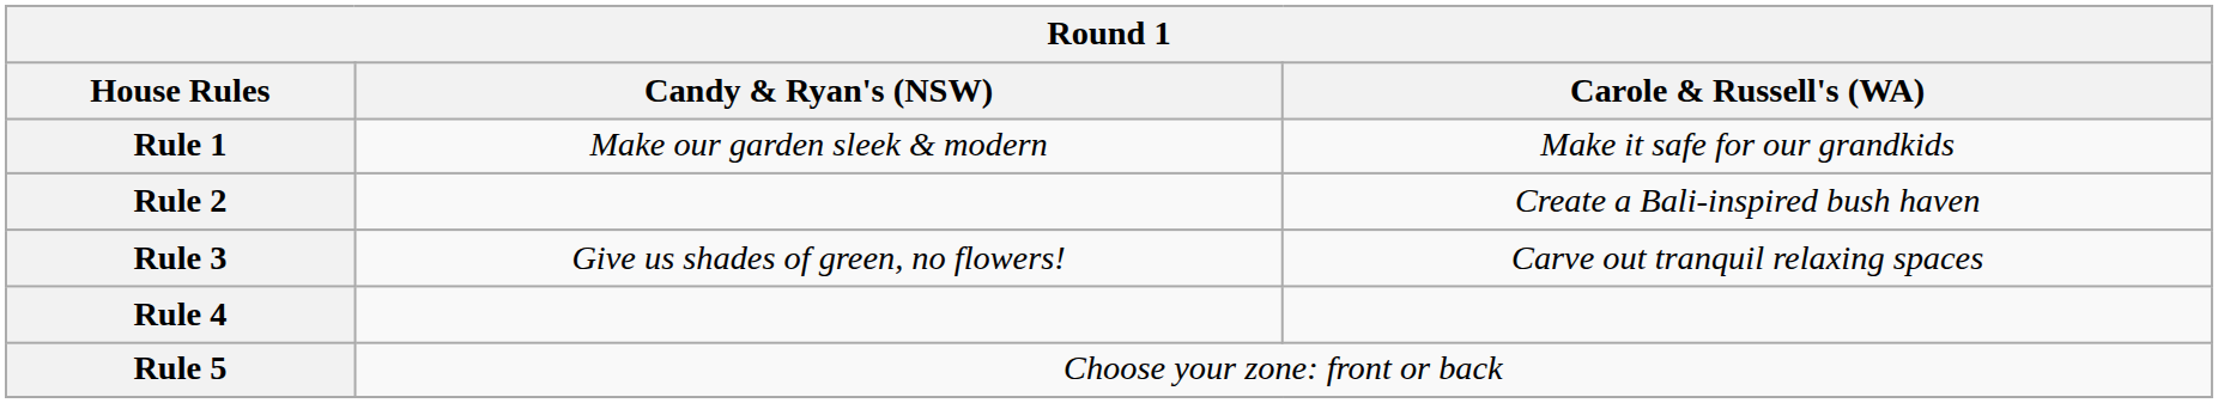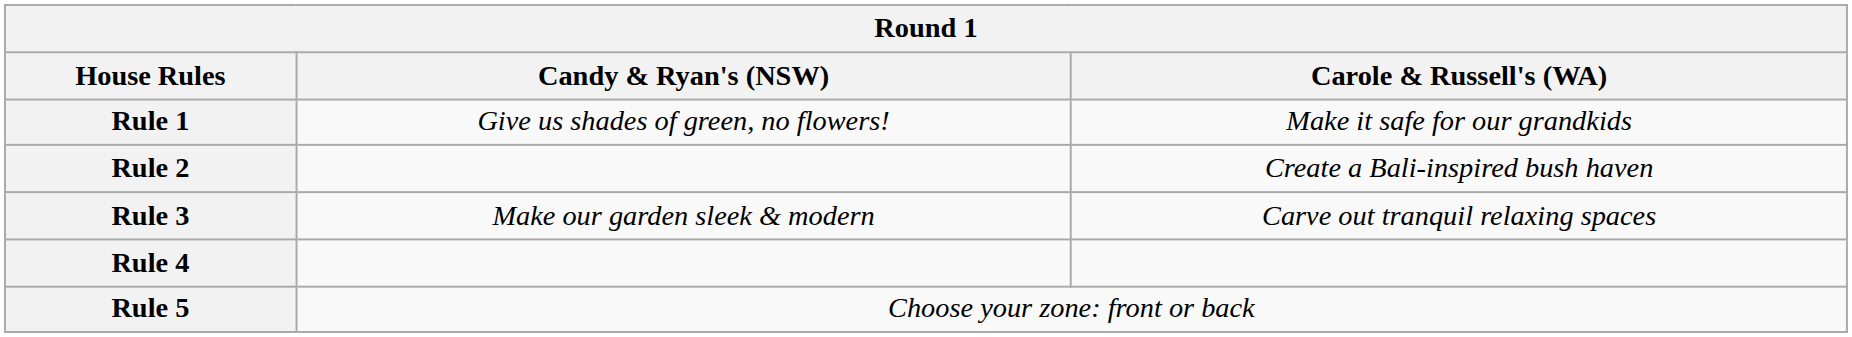 <table class="wikitable plainrowheaders" style="text-align:center; font-size:90%; width:65em;">
 <tr>
 <th colspan="3" >Round 1</th>
 </tr>
 <tr>
 <th style="width:15%;">House Rules</th>
 <th style="width:40%;">Candy & Ryan's (NSW)</th>
 <th style="width:40%;">Carole & Russell's (WA)</th>
 </tr>
 <tr>
 <th>Rule 1</th>
-<td><em>Make our garden sleek & modern</em></td>
+<td><em>Give us shades of green, no flowers!</em></td>
 <td><em>Make it safe for our grandkids</em></td>
 </tr>
 <tr>
 <th>Rule 2</th>
 <td></td>
 <td><em>Create a Bali-inspired bush haven</em></td>
 </tr>
 <tr>
 <th>Rule 3</th>
-<td><em>Give us shades of green, no flowers!</em></td>
+<td><em>Make our garden sleek & modern</em></td>
 <td><em>Carve out tranquil relaxing spaces</em></td>
 </tr>
 <tr>
 <th>Rule 4</th>
 <td></td>
 <td></td>
 </tr>
 <tr>
 <th>Rule 5</th>
 <td colspan="2"><em>Choose your zone: front or back</em></td>
 </tr>
 <tr>
 </tr>
 </table>
